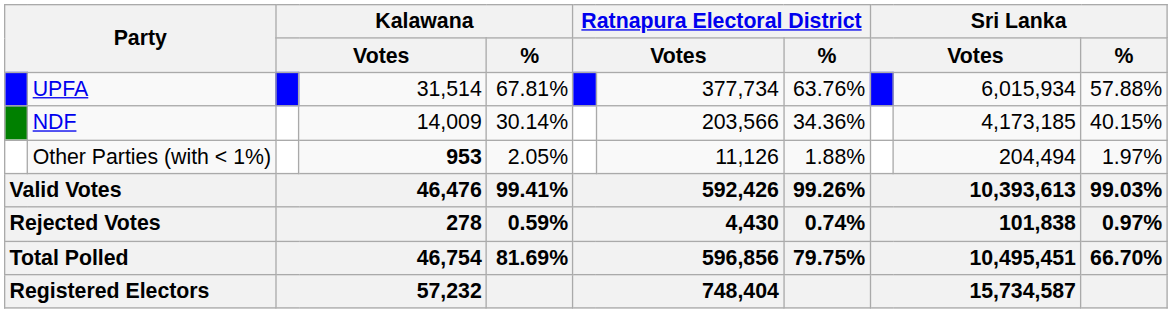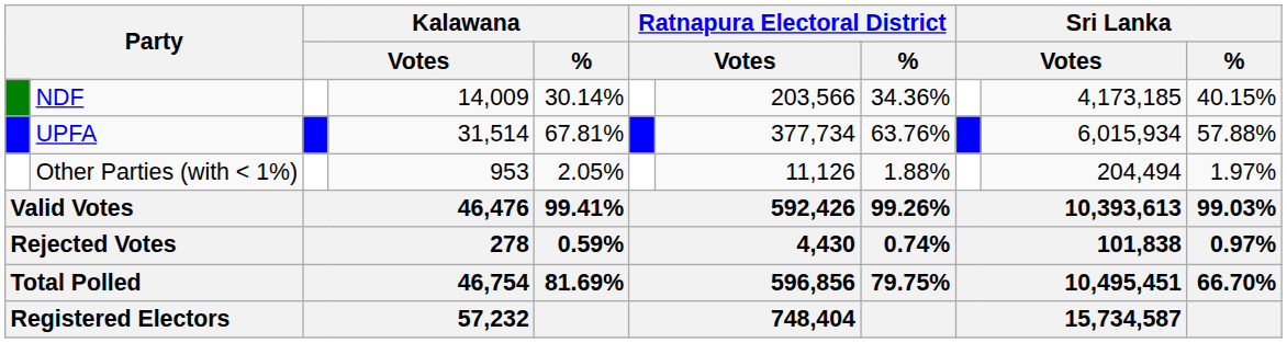 <table class="wikitable">
 <tr>
 <th colspan="2" width="144px"rowspan="2">Party</th>
 <th colspan="3" width="216px">Kalawana</th>
 <th colspan="3" width="216px"><a href='#'>Ratnapura Electoral District</a></th>
 <th colspan="3" width="216px">Sri Lanka</th>
 </tr>
 <tr>
 <th colspan="2" width="144px">Votes</th>
 <th>%</th>
 <th colspan="2" width="144px">Votes</th>
 <th>%</th>
 <th colspan="2" width="144px">Votes</th>
 <th>%</th>
 </tr>
 <tr>
+<td style="background-color:green;" width="10px"></td>
+<td style="text-align:left;"><a href='#'>NDF</a></td>
+<td style="background-color:white;" width="10px"></td>
+<td style="text-align:right;">14,009</td>
+<td style="text-align:right;">30.14%</td>
+<td style="background-color:white;" width="10px"></td>
+<td style="text-align:right;">203,566</td>
+<td style="text-align:right;">34.36%</td>
+<td style="background-color:white;" width="10px"></td>
+<td style="text-align:right;">4,173,185</td>
+<td style="text-align:right;">40.15%</td>
+</tr>
+<tr>
 <td style="background-color:blue;" width="10px"></td>
 <td style="text-align:left;"><a href='#'>UPFA</a></td>
 <td style="background-color:blue;" width="10px"></td>
 <td style="text-align:right;">31,514</td>
 <td style="text-align:right;">67.81%</td>
 <td style="background-color:blue;" width="10px"></td>
 <td style="text-align:right;">377,734</td>
 <td style="text-align:right;">63.76%</td>
 <td style="background-color:blue;" width="10px"></td>
 <td style="text-align:right;">6,015,934</td>
 <td style="text-align:right;">57.88%</td>
 </tr>
 <tr>
-<td style="background-color:green;" width="10px"></td>
-<td style="text-align:left;"><a href='#'>NDF</a></td>
-<td style="background-color:white;" width="10px"></td>
-<td style="text-align:right;">14,009</td>
-<td style="text-align:right;">30.14%</td>
-<td style="background-color:white;" width="10px"></td>
-<td style="text-align:right;">203,566</td>
-<td style="text-align:right;">34.36%</td>
-<td style="background-color:white;" width="10px"></td>
-<td style="text-align:right;">4,173,185</td>
-<td style="text-align:right;">40.15%</td>
-</tr>
-<tr>
 <td style="background-color:white;" width="10px"></td>
 <td style="text-align:left;">Other Parties (with < 1%)</td>
 <td style="background-color:white;" width="10px"></td>
-<td style="text-align:right;"><strong>953</strong></td>
+<td style="text-align:right;">953</td>
 <td style="text-align:right;">2.05%</td>
 <td style="background-color:white;" width="10px"></td>
 <td style="text-align:right;">11,126</td>
 <td style="text-align:right;">1.88%</td>
 <td style="background-color:white;" width="10px"></td>
 <td style="text-align:right;">204,494</td>
 <td style="text-align:right;">1.97%</td>
 </tr>
 <tr>
 <th colspan="2" width="144px"style="text-align:left;">Valid Votes</th>
 <th style="text-align:right;"colspan="2" width="144px">46,476</th>
 <th style="text-align:right;">99.41%</th>
 <th style="text-align:right;"colspan="2" width="144px">592,426</th>
 <th style="text-align:right;">99.26%</th>
 <th style="text-align:right;"colspan="2" width="144px">10,393,613</th>
 <th style="text-align:right;">99.03%</th>
 </tr>
 <tr>
 <th colspan="2" width="144px"style="text-align:left;">Rejected Votes</th>
 <th style="text-align:right;"colspan="2" width="144px">278</th>
 <th style="text-align:right;">0.59%</th>
 <th style="text-align:right;"colspan="2" width="144px">4,430</th>
 <th style="text-align:right;">0.74%</th>
 <th style="text-align:right;"colspan="2" width="144px">101,838</th>
 <th style="text-align:right;">0.97%</th>
 </tr>
 <tr>
 <th colspan="2" width="144px"style="text-align:left;">Total Polled</th>
 <th style="text-align:right;"colspan="2" width="144px">46,754</th>
 <th style="text-align:right;">81.69%</th>
 <th style="text-align:right;"colspan="2" width="144px">596,856</th>
 <th style="text-align:right;">79.75%</th>
 <th style="text-align:right;"colspan="2" width="144px">10,495,451</th>
 <th style="text-align:right;">66.70%</th>
 </tr>
 <tr>
 <th colspan="2" width="144px"style="text-align:left;">Registered Electors</th>
 <th style="text-align:right;"colspan="2" width="144px">57,232</th>
 <th></th>
 <th style="text-align:right;"colspan="2" width="144px">748,404</th>
 <th></th>
 <th style="text-align:right;"colspan="2" width="144px">15,734,587</th>
 <th></th>
 </tr>
 </table>
